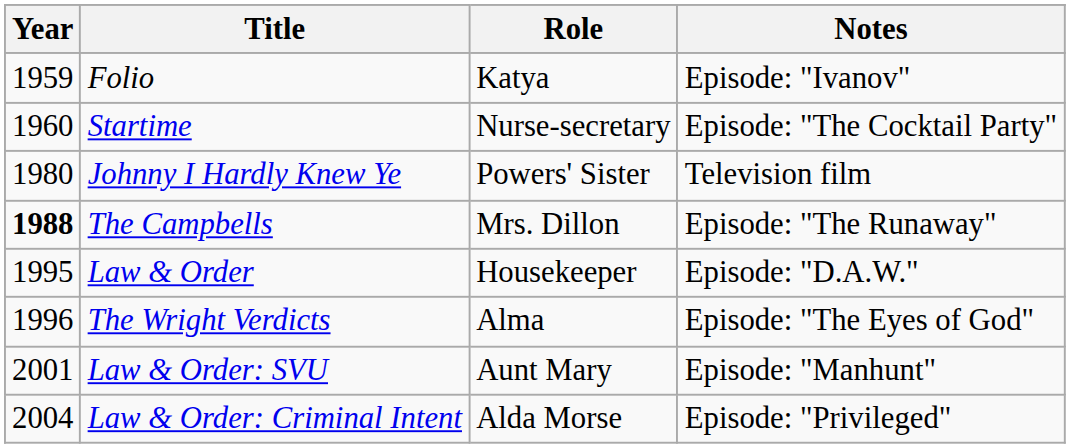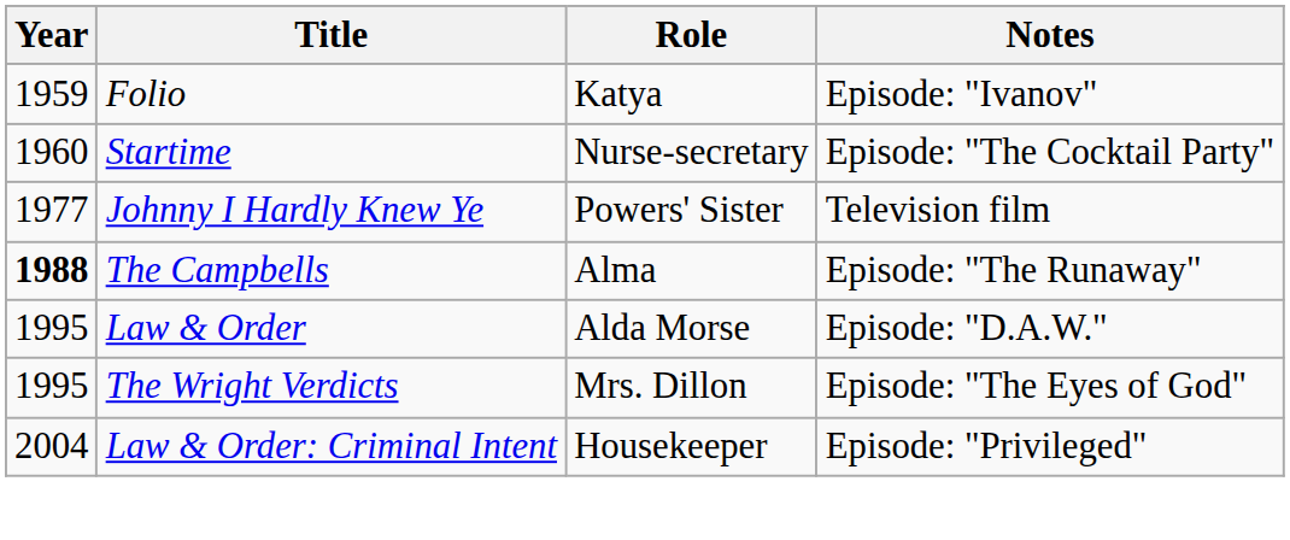 <table class="wikitable sortable">
 <tr>
 <th>Year</th>
 <th>Title</th>
 <th>Role</th>
 <th>Notes</th>
 </tr>
 <tr>
 <td>1959</td>
 <td><em>Folio</em></td>
 <td>Katya</td>
 <td>Episode: "Ivanov"</td>
 </tr>
 <tr>
 <td>1960</td>
 <td><a href='#'><em>Startime</em></a></td>
 <td>Nurse-secretary</td>
 <td>Episode: "The Cocktail Party"</td>
 </tr>
 <tr>
-<td>1980</td>
+<td>1977</td>
 <td><em><a href='#'>Johnny I Hardly Knew Ye</a></em></td>
 <td>Powers' Sister</td>
 <td>Television film</td>
 </tr>
 <tr>
 <td><strong>1988</strong></td>
 <td><em><a href='#'>The Campbells</a></em></td>
-<td>Mrs. Dillon</td>
+<td>Alma</td>
 <td>Episode: "The Runaway"</td>
 </tr>
 <tr>
 <td>1995</td>
 <td><em><a href='#'>Law & Order</a></em></td>
-<td>Housekeeper</td>
+<td>Alda Morse</td>
 <td>Episode: "D.A.W."</td>
 </tr>
 <tr>
-<td>1996</td>
+<td>1995</td>
 <td><em><a href='#'>The Wright Verdicts</a></em></td>
-<td>Alma</td>
+<td>Mrs. Dillon</td>
 <td>Episode: "The Eyes of God"</td>
-</tr>
-<tr>
-<td>2001</td>
-<td><a href='#'><em>Law & Order: SVU</em></a></td>
-<td>Aunt Mary</td>
-<td>Episode: "Manhunt"</td>
 </tr>
 <tr>
 <td>2004</td>
 <td><em><a href='#'>Law & Order: Criminal Intent</a></em></td>
-<td>Alda Morse</td>
+<td>Housekeeper</td>
 <td>Episode: "Privileged"</td>
 </tr>
 </table>
